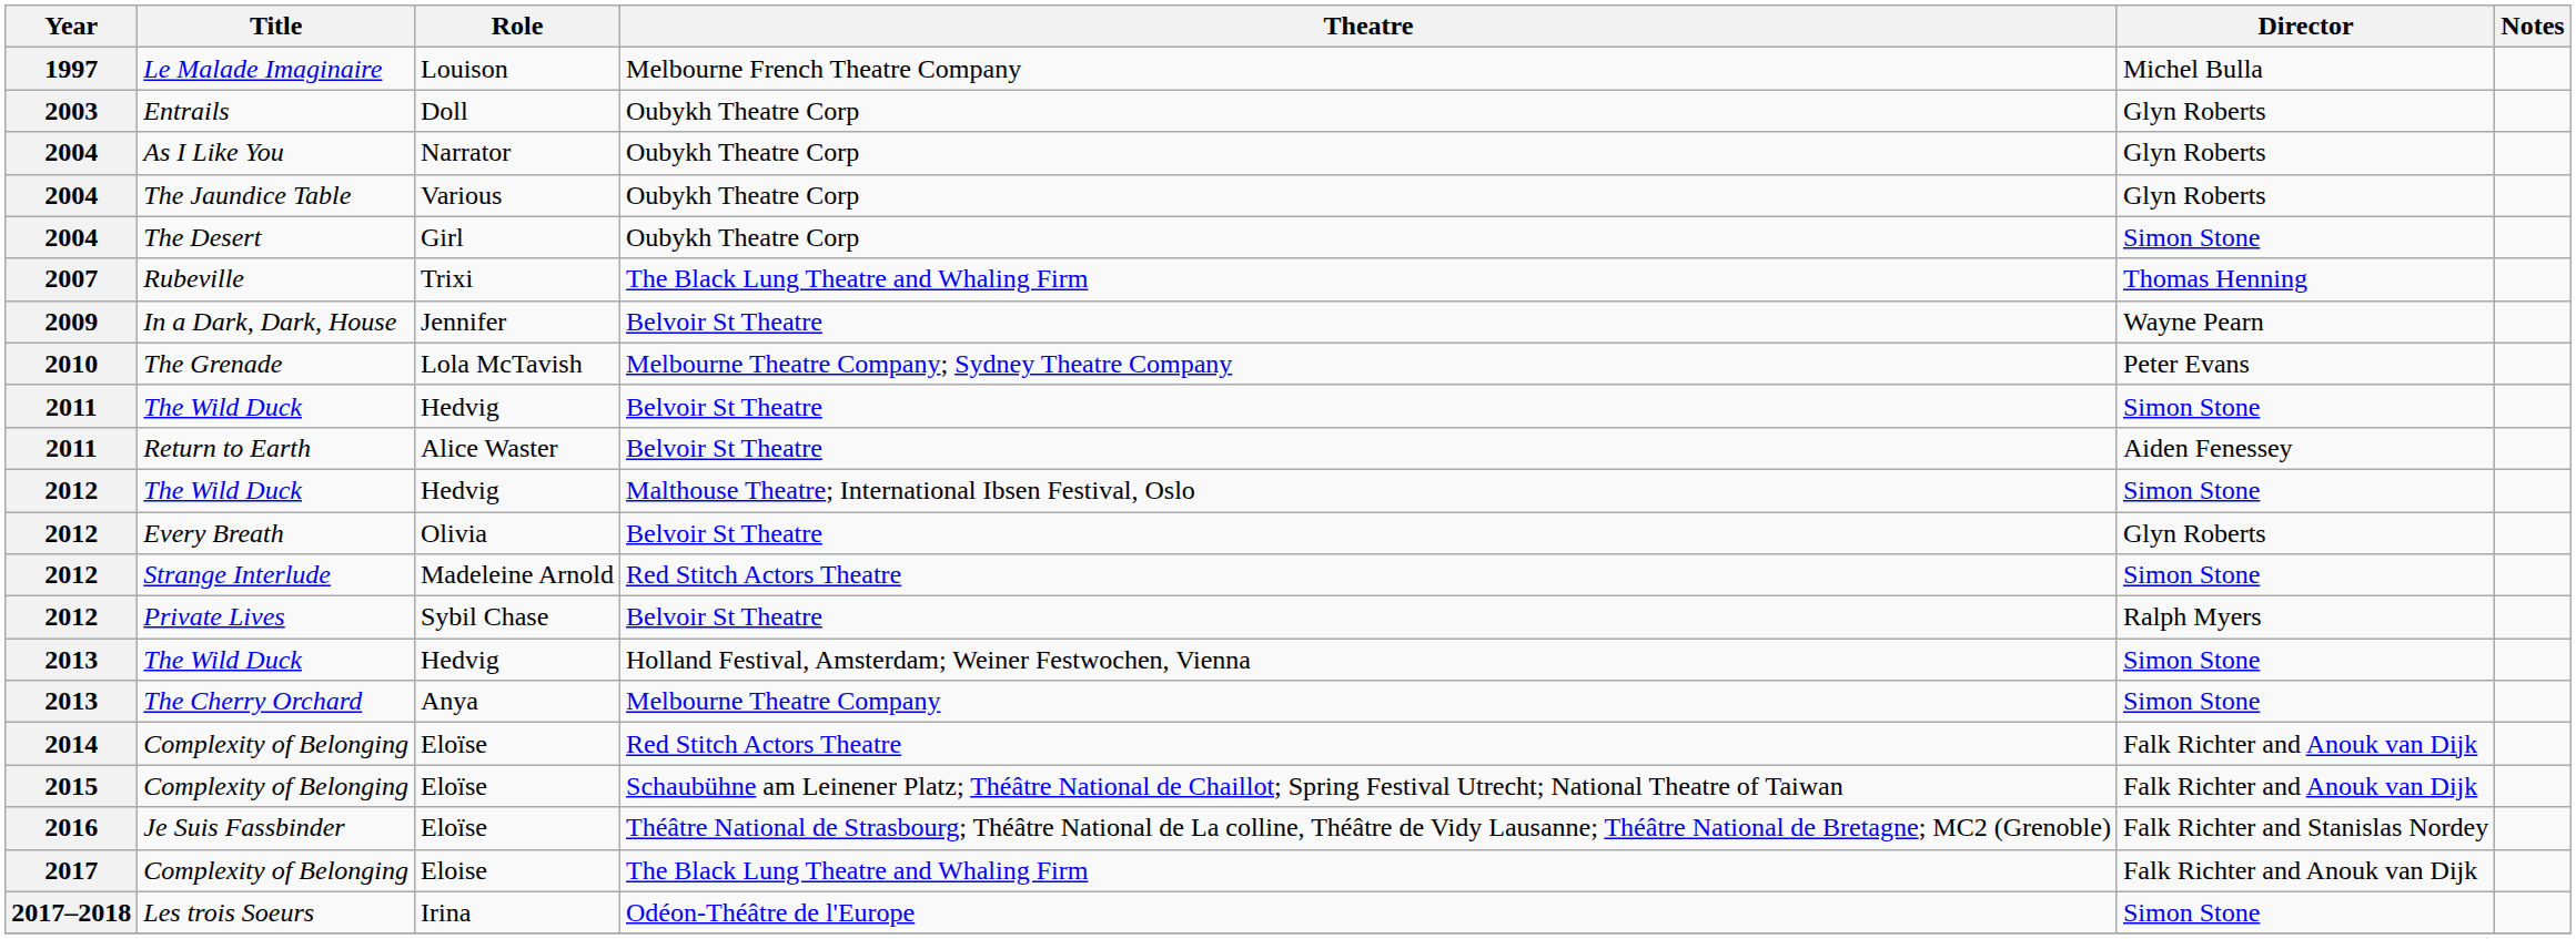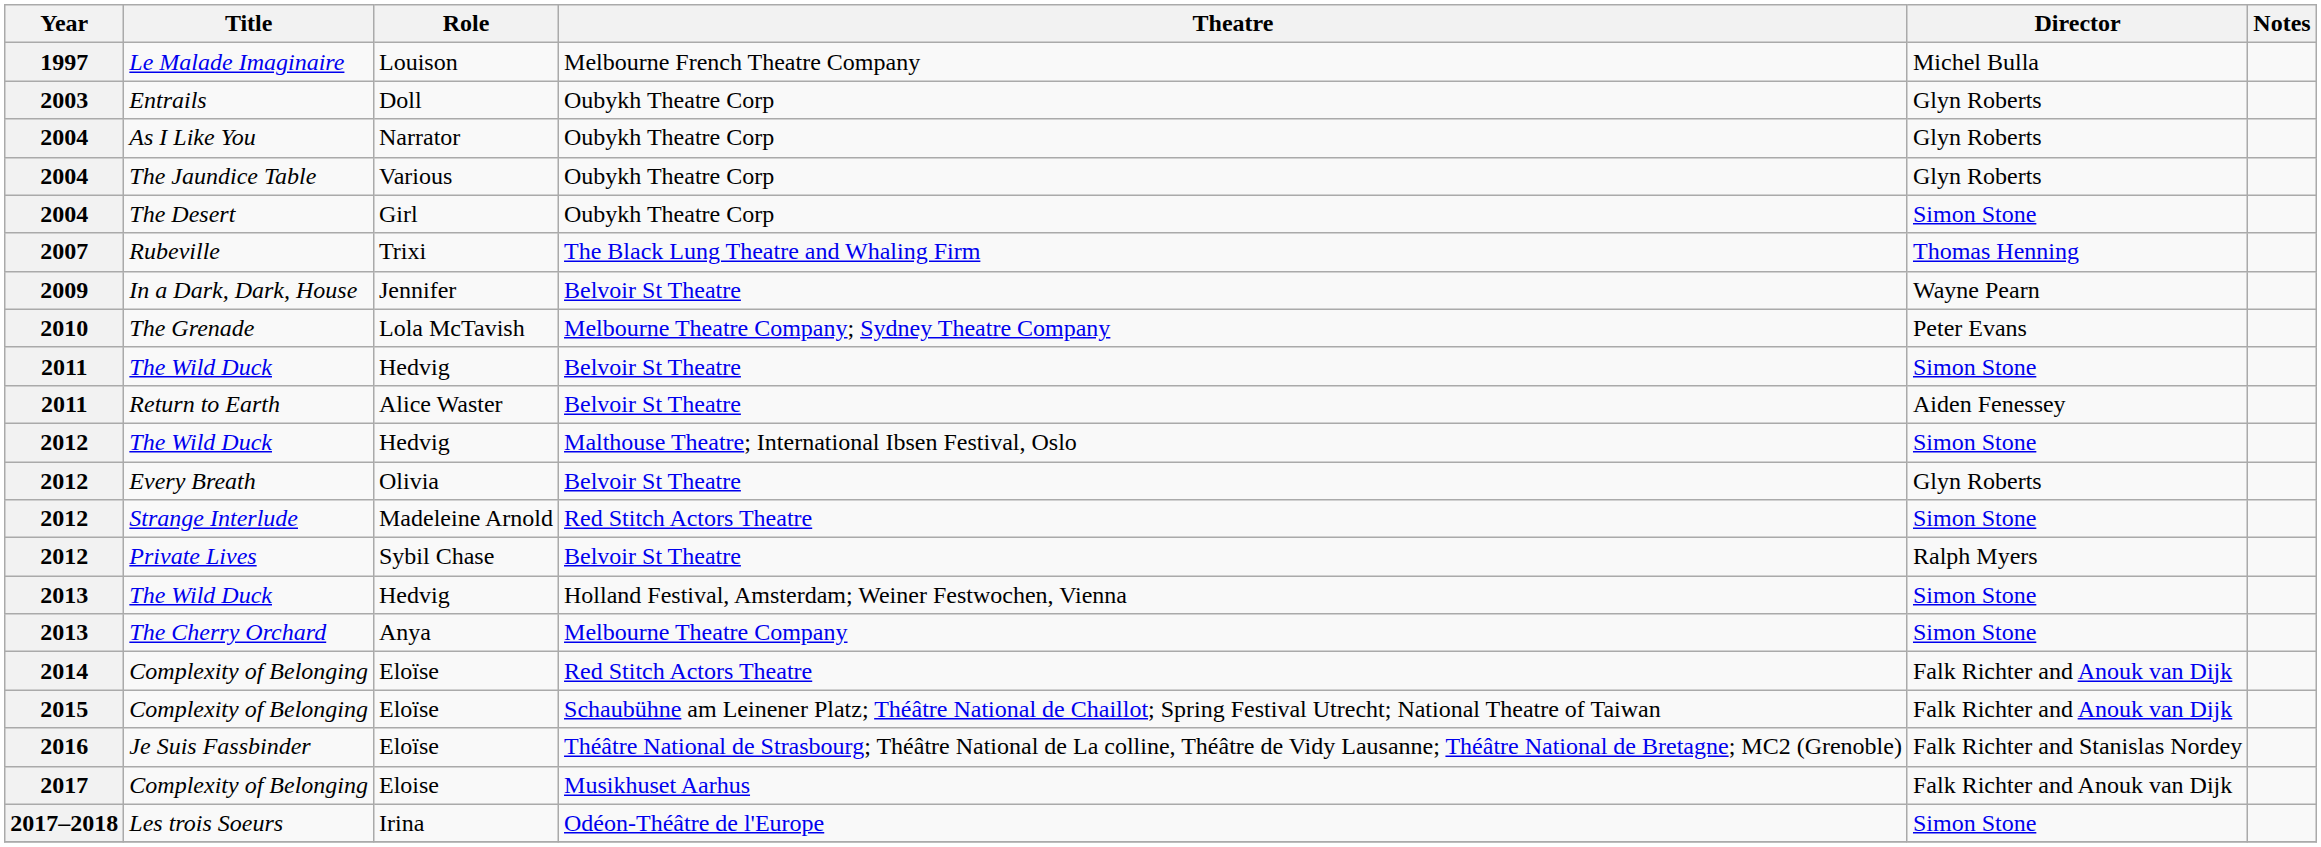 <table class="wikitable plainrowheaders sortable">
 <tr>
 <th scope="col">Year</th>
 <th scope="col">Title</th>
 <th scope="col">Role</th>
 <th scope="col">Theatre</th>
 <th scope="col">Director</th>
 <th scope="col" class="unsortable">Notes</th>
 </tr>
 <tr>
 <th scope="row">1997</th>
 <td><em><a href='#'>Le Malade Imaginaire</a></em></td>
 <td>Louison</td>
 <td>Melbourne French Theatre Company</td>
 <td>Michel Bulla</td>
 <td></td>
 </tr>
 <tr>
 <th scope="row">2003</th>
 <td><em>Entrails</em></td>
 <td>Doll</td>
 <td>Oubykh Theatre Corp</td>
 <td>Glyn Roberts</td>
 <td></td>
 </tr>
 <tr>
 <th scope="row">2004</th>
 <td><em>As I Like You</em></td>
 <td>Narrator</td>
 <td>Oubykh Theatre Corp</td>
 <td>Glyn Roberts</td>
 <td></td>
 </tr>
 <tr>
 <th scope="row">2004</th>
 <td><em>The Jaundice Table</em></td>
 <td>Various</td>
 <td>Oubykh Theatre Corp</td>
 <td>Glyn Roberts</td>
 <td></td>
 </tr>
 <tr>
 <th scope="row">2004</th>
 <td><em>The Desert</em></td>
 <td>Girl</td>
 <td>Oubykh Theatre Corp</td>
 <td><a href='#'>Simon Stone</a></td>
 <td></td>
 </tr>
 <tr>
 <th scope="row">2007</th>
 <td><em>Rubeville</em></td>
 <td>Trixi</td>
 <td><a href='#'>The Black Lung Theatre and Whaling Firm</a></td>
 <td><a href='#'>Thomas Henning</a></td>
 <td></td>
 </tr>
 <tr>
 <th scope="row">2009</th>
 <td><em>In a Dark, Dark, House</em></td>
 <td>Jennifer</td>
 <td><a href='#'>Belvoir St Theatre</a></td>
 <td>Wayne Pearn</td>
 <td></td>
 </tr>
 <tr>
 <th scope="row">2010</th>
 <td><em>The Grenade</em></td>
 <td>Lola McTavish</td>
 <td><a href='#'>Melbourne Theatre Company</a>; <a href='#'>Sydney Theatre Company</a></td>
 <td>Peter Evans</td>
 <td></td>
 </tr>
 <tr>
 <th scope="row">2011</th>
 <td><em><a href='#'>The Wild Duck</a></em></td>
 <td>Hedvig</td>
 <td><a href='#'>Belvoir St Theatre</a></td>
 <td><a href='#'>Simon Stone</a></td>
 <td></td>
 </tr>
 <tr>
 <th scope="row">2011</th>
 <td><em>Return to Earth</em></td>
 <td>Alice Waster</td>
 <td><a href='#'>Belvoir St Theatre</a></td>
 <td>Aiden Fenessey</td>
 <td></td>
 </tr>
 <tr>
 <th scope="row">2012</th>
 <td><em><a href='#'>The Wild Duck</a></em></td>
 <td>Hedvig</td>
 <td><a href='#'>Malthouse Theatre</a>; International Ibsen Festival, Oslo</td>
 <td><a href='#'>Simon Stone</a></td>
 <td></td>
 </tr>
 <tr>
 <th scope="row">2012</th>
 <td><em>Every Breath</em></td>
 <td>Olivia</td>
 <td><a href='#'>Belvoir St Theatre</a></td>
 <td>Glyn Roberts</td>
 <td></td>
 </tr>
 <tr>
 <th scope="row">2012</th>
 <td><em><a href='#'>Strange Interlude</a></em></td>
 <td>Madeleine Arnold</td>
 <td><a href='#'>Red Stitch Actors Theatre</a></td>
 <td><a href='#'>Simon Stone</a></td>
 <td></td>
 </tr>
 <tr>
 <th scope="row">2012</th>
 <td><em><a href='#'>Private Lives</a></em></td>
 <td>Sybil Chase</td>
 <td><a href='#'>Belvoir St Theatre</a></td>
 <td>Ralph Myers</td>
 <td></td>
 </tr>
 <tr>
 <th scope="row">2013</th>
 <td><em><a href='#'>The Wild Duck</a></em></td>
 <td>Hedvig</td>
 <td>Holland Festival, Amsterdam; Weiner Festwochen, Vienna</td>
 <td><a href='#'>Simon Stone</a></td>
 <td></td>
 </tr>
 <tr>
 <th scope="row">2013</th>
 <td><em><a href='#'>The Cherry Orchard</a></em></td>
 <td>Anya</td>
 <td><a href='#'>Melbourne Theatre Company</a></td>
 <td><a href='#'>Simon Stone</a></td>
 <td></td>
 </tr>
 <tr>
 <th scope="row">2014</th>
 <td><em>Complexity of Belonging</em></td>
 <td>Eloïse</td>
 <td><a href='#'>Red Stitch Actors Theatre</a></td>
 <td>Falk Richter and <a href='#'>Anouk van Dijk</a></td>
 <td></td>
 </tr>
 <tr>
 <th scope="row">2015</th>
 <td><em>Complexity of Belonging</em></td>
 <td>Eloïse</td>
 <td><a href='#'>Schaubühne</a> am Leinener Platz; <a href='#'>Théâtre National de Chaillot</a>; Spring Festival Utrecht; National Theatre of Taiwan</td>
 <td>Falk Richter and <a href='#'>Anouk van Dijk</a></td>
 <td></td>
 </tr>
 <tr>
 <th scope="row">2016</th>
 <td><em>Je Suis Fassbinder</em></td>
 <td>Eloïse</td>
 <td><a href='#'>Théâtre National de Strasbourg</a>; Théâtre National de La colline, Théâtre de Vidy Lausanne; <a href='#'>Théâtre National de Bretagne</a>; MC2 (Grenoble)</td>
 <td>Falk Richter and Stanislas Nordey</td>
 <td></td>
 </tr>
 <tr>
 <th scope="row">2017</th>
 <td><em>Complexity of Belonging</em></td>
 <td>Eloise</td>
-<td><a href='#'>The Black Lung Theatre and Whaling Firm</a></td>
+<td><a href='#'>Musikhuset Aarhus</a></td>
 <td>Falk Richter and Anouk van Dijk</td>
 <td></td>
 </tr>
 <tr>
 <th scope="row">2017–2018</th>
 <td><em>Les trois Soeurs</em></td>
 <td>Irina</td>
 <td><a href='#'>Odéon-Théâtre de l'Europe</a></td>
 <td><a href='#'>Simon Stone</a></td>
 <td></td>
 </tr>
 <tr>
 </tr>
 </table>
